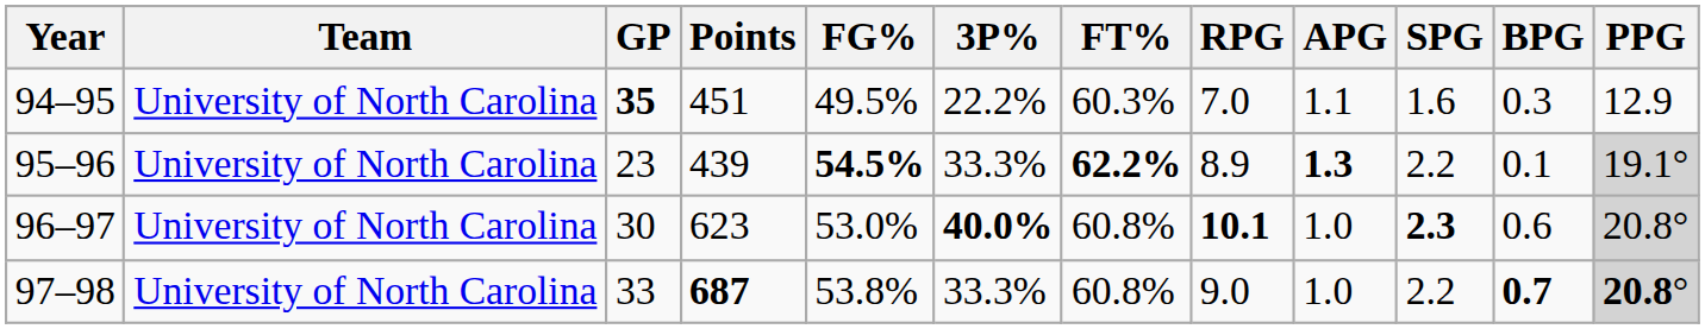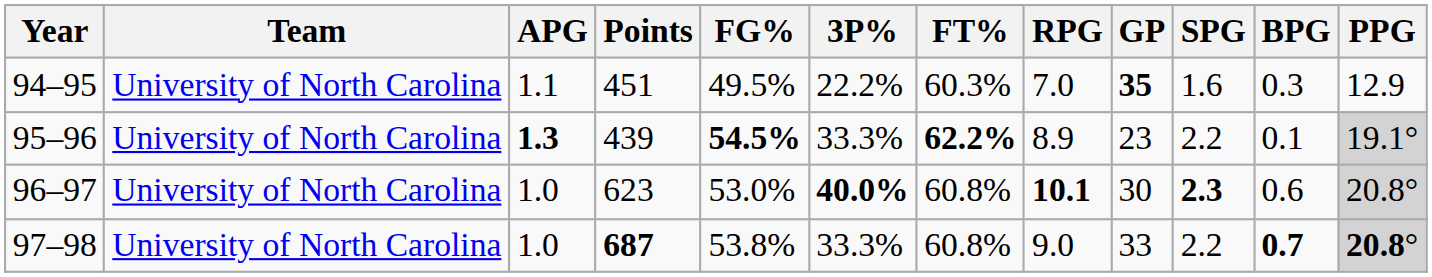 <table class="wikitable">
 <tr>
 <th>Year</th>
 <th>Team</th>
-<th>GP</th>
+<th>APG</th>
 <th>Points</th>
 <th>FG%</th>
 <th>3P%</th>
 <th>FT%</th>
 <th>RPG</th>
-<th>APG</th>
+<th>GP</th>
 <th>SPG</th>
 <th>BPG</th>
 <th>PPG</th>
 </tr>
 <tr>
 <td>94–95</td>
 <td><a href='#'>University of North Carolina</a></td>
-<td><strong>35</strong></td>
+<td>1.1</td>
 <td>451</td>
 <td>49.5%</td>
 <td>22.2%</td>
 <td>60.3%</td>
 <td>7.0</td>
-<td>1.1</td>
+<td><strong>35</strong></td>
 <td>1.6</td>
 <td>0.3</td>
 <td>12.9</td>
 </tr>
 <tr>
 <td>95–96</td>
 <td><a href='#'>University of North Carolina</a></td>
-<td>23</td>
+<td><strong>1.3</strong></td>
 <td>439</td>
 <td><strong>54.5%</strong></td>
 <td>33.3%</td>
 <td><strong>62.2%</strong></td>
 <td>8.9</td>
-<td><strong>1.3</strong></td>
+<td>23</td>
 <td>2.2</td>
 <td>0.1</td>
 <td style="background:#D3D3D3">19.1°</td>
 </tr>
 <tr>
 <td>96–97</td>
 <td><a href='#'>University of North Carolina</a></td>
-<td>30</td>
+<td>1.0</td>
 <td>623</td>
 <td>53.0%</td>
 <td><strong>40.0%</strong></td>
 <td>60.8%</td>
 <td><strong>10.1</strong></td>
-<td>1.0</td>
+<td>30</td>
 <td><strong>2.3</strong></td>
 <td>0.6</td>
 <td style="background:#D3D3D3">20.8°</td>
 </tr>
 <tr>
 <td>97–98</td>
 <td><a href='#'>University of North Carolina</a></td>
-<td>33</td>
+<td>1.0</td>
 <td><strong>687</strong></td>
 <td>53.8%</td>
 <td>33.3%</td>
 <td>60.8%</td>
 <td>9.0</td>
-<td>1.0</td>
+<td>33</td>
 <td>2.2</td>
 <td><strong>0.7</strong></td>
 <td style="background:#D3D3D3"><strong>20.8</strong>°</td>
 </tr>
 </table>
